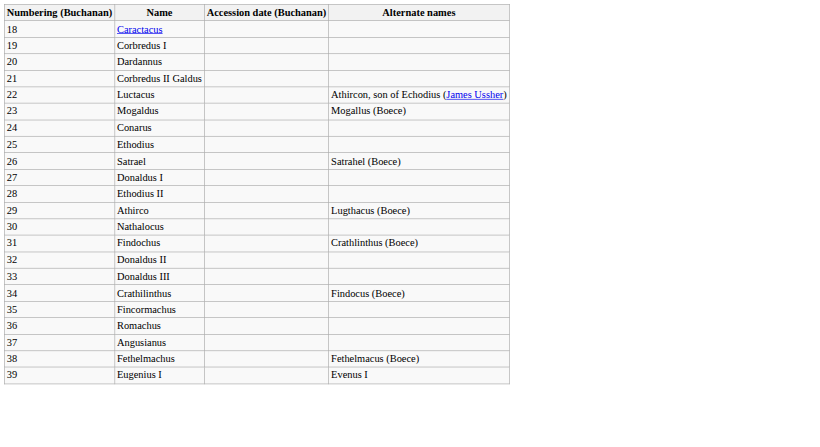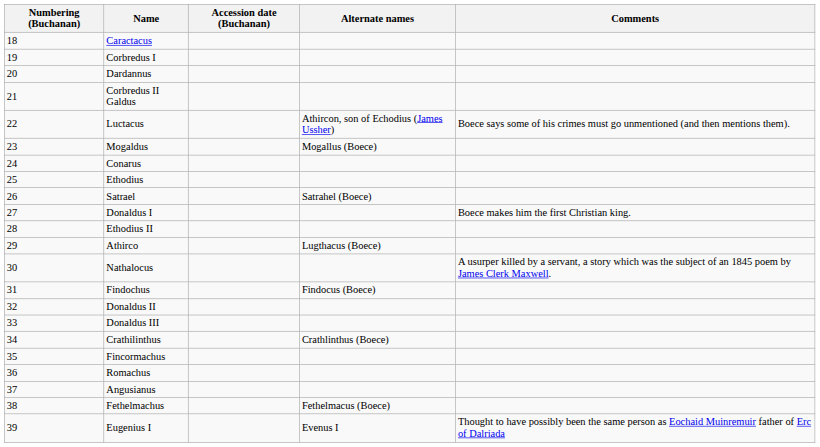 <table class="wikitable">
 <tr>
 <th>Numbering (Buchanan)</th>
 <th>Name</th>
 <th>Accession date (Buchanan)</th>
 <th>Alternate names</th>
+<th>Comments</th>
 </tr>
 <tr>
 <td>18</td>
 <td><a href='#'>Caractacus</a></td>
+<td></td>
 <td></td>
 <td></td>
 </tr>
 <tr>
 <td>19</td>
 <td>Corbredus I</td>
 <td></td>
 <td></td>
+<td></td>
 </tr>
 <tr>
 <td>20</td>
 <td>Dardannus</td>
+<td></td>
 <td></td>
 <td></td>
 </tr>
 <tr>
 <td>21</td>
 <td>Corbredus II Galdus</td>
 <td></td>
 <td></td>
+<td></td>
 </tr>
 <tr>
 <td>22</td>
 <td>Luctacus</td>
 <td></td>
 <td>Athircon, son of Echodius (<a href='#'>James Ussher</a>)</td>
+<td>Boece says some of his crimes must go unmentioned (and then mentions them).</td>
 </tr>
 <tr>
 <td>23</td>
 <td>Mogaldus</td>
 <td></td>
 <td>Mogallus (Boece)</td>
+<td></td>
 </tr>
 <tr>
 <td>24</td>
 <td>Conarus</td>
+<td></td>
 <td></td>
 <td></td>
 </tr>
 <tr>
 <td>25</td>
 <td>Ethodius</td>
 <td></td>
 <td></td>
+<td></td>
 </tr>
 <tr>
 <td>26</td>
 <td>Satrael</td>
 <td></td>
 <td>Satrahel (Boece)</td>
+<td></td>
 </tr>
 <tr>
 <td>27</td>
 <td>Donaldus I</td>
 <td></td>
 <td></td>
+<td>Boece makes him the first Christian king.</td>
 </tr>
 <tr>
 <td>28</td>
 <td>Ethodius II</td>
+<td></td>
 <td></td>
 <td></td>
 </tr>
 <tr>
 <td>29</td>
 <td>Athirco</td>
 <td></td>
 <td>Lugthacus (Boece)</td>
+<td></td>
 </tr>
 <tr>
 <td>30</td>
 <td>Nathalocus</td>
 <td></td>
 <td></td>
+<td>A usurper killed by a servant, a story which was the subject of an 1845 poem by <a href='#'>James Clerk Maxwell</a>.</td>
 </tr>
 <tr>
 <td>31</td>
 <td>Findochus</td>
 <td></td>
-<td>Crathlinthus (Boece)</td>
+<td>Findocus (Boece)</td>
+<td></td>
 </tr>
 <tr>
 <td>32</td>
 <td>Donaldus II</td>
+<td></td>
 <td></td>
 <td></td>
 </tr>
 <tr>
 <td>33</td>
 <td>Donaldus III</td>
 <td></td>
 <td></td>
+<td></td>
 </tr>
 <tr>
 <td>34</td>
 <td>Crathilinthus</td>
 <td></td>
-<td>Findocus (Boece)</td>
+<td>Crathlinthus (Boece)</td>
+<td></td>
 </tr>
 <tr>
 <td>35</td>
 <td>Fincormachus</td>
+<td></td>
 <td></td>
 <td></td>
 </tr>
 <tr>
 <td>36</td>
 <td>Romachus</td>
 <td></td>
 <td></td>
+<td></td>
 </tr>
 <tr>
 <td>37</td>
 <td>Angusianus</td>
+<td></td>
 <td></td>
 <td></td>
 </tr>
 <tr>
 <td>38</td>
 <td>Fethelmachus</td>
 <td></td>
 <td>Fethelmacus (Boece)</td>
+<td></td>
 </tr>
 <tr>
 <td>39</td>
 <td>Eugenius I</td>
 <td></td>
 <td>Evenus I</td>
+<td>Thought to have possibly been the same person as <a href='#'>Eochaid Muinremuir</a> father of <a href='#'>Erc of Dalriada</a></td>
 </tr>
 </table>
